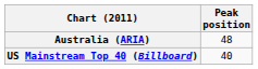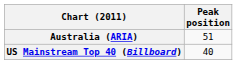 <table class="wikitable sortable plainrowheaders">
 <tr>
 <th scope="col">Chart (2011)</th>
 <th scope="col">Peak<br>position</th>
 </tr>
 <tr>
 <th scope="row">Australia (<a href='#'>ARIA</a>)</th>
-<td style="text-align:center;">48</td>
+<td style="text-align:center;">51</td>
 </tr>
 <tr>
 <th scope="row">US <a href='#'>Mainstream Top 40</a> (<em><a href='#'>Billboard</a></em>)</th>
 <td style="text-align:center;">40</td>
 </tr>
 </table>
